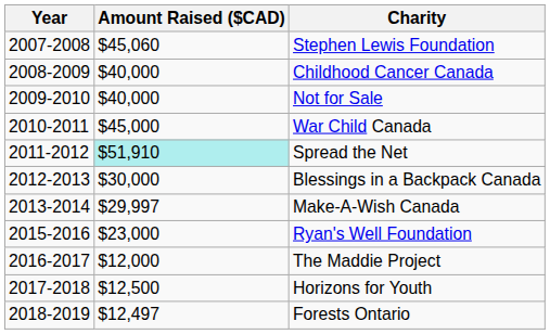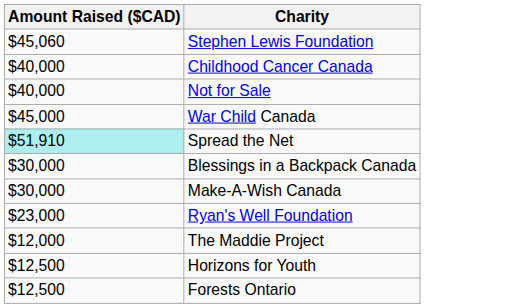 <table class="wikitable">
 <tr>
-<th>Year</th>
 <th>Amount Raised ($CAD)</th>
 <th>Charity</th>
 </tr>
 <tr>
-<td>2007-2008</td>
 <td>$45,060</td>
 <td><a href='#'>Stephen Lewis Foundation</a></td>
 </tr>
 <tr>
-<td>2008-2009</td>
 <td>$40,000</td>
 <td><a href='#'>Childhood Cancer Canada</a></td>
 </tr>
 <tr>
-<td>2009-2010</td>
 <td>$40,000</td>
 <td><a href='#'>Not for Sale</a></td>
 </tr>
 <tr>
-<td>2010-2011</td>
 <td>$45,000</td>
 <td><a href='#'>War Child</a> Canada</td>
 </tr>
 <tr>
-<td>2011-2012</td>
 <td style="background: paleturquoise;">$51,910</td>
 <td>Spread the Net</td>
 </tr>
 <tr>
-<td>2012-2013</td>
 <td>$30,000</td>
 <td>Blessings in a Backpack Canada</td>
 </tr>
 <tr>
-<td>2013-2014</td>
-<td>$29,997</td>
+<td>$30,000</td>
 <td>Make-A-Wish Canada</td>
 </tr>
 <tr>
-<td>2015-2016</td>
 <td>$23,000</td>
 <td><a href='#'>Ryan's Well Foundation</a></td>
 </tr>
 <tr>
-<td>2016-2017</td>
 <td>$12,000</td>
 <td>The Maddie Project</td>
 </tr>
 <tr>
-<td>2017-2018</td>
 <td>$12,500</td>
 <td>Horizons for Youth</td>
 </tr>
 <tr>
-<td>2018-2019</td>
-<td>$12,497</td>
+<td>$12,500</td>
 <td>Forests Ontario</td>
 </tr>
 </table>
